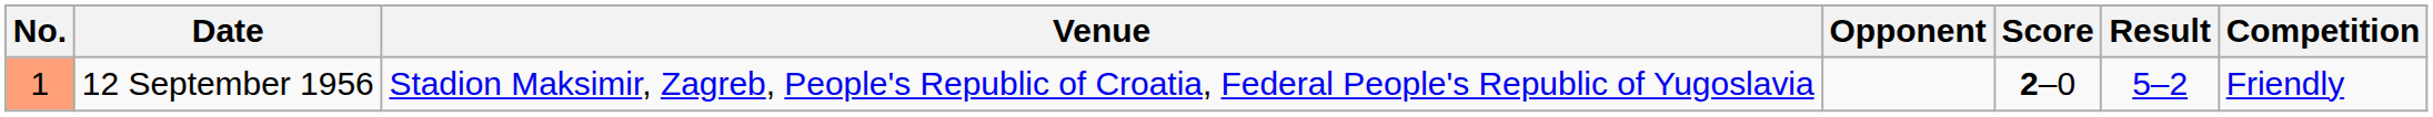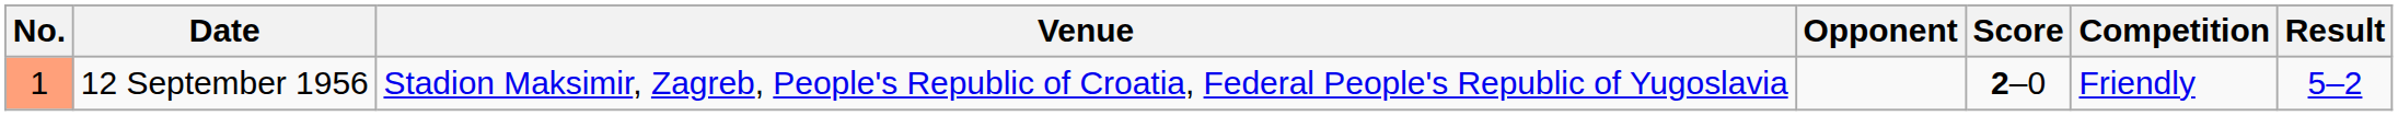 <table class="wikitable plainrowheaders">
 <tr>
 <th>No.</th>
 <th>Date</th>
 <th>Venue</th>
 <th>Opponent</th>
 <th>Score</th>
+<th>Competition</th>
 <th>Result</th>
-<th>Competition</th>
 </tr>
 <tr>
 <td align="center" style="background: lightsalmon;">1</td>
 <td>12 September 1956</td>
 <td><a href='#'>Stadion Maksimir</a>, <a href='#'>Zagreb</a>, <a href='#'>People's Republic of Croatia</a>, <a href='#'>Federal People's Republic of Yugoslavia</a></td>
 <td></td>
 <td align="center"><strong>2</strong>–0</td>
+<td><a href='#'>Friendly</a></td>
 <td align="center"><a href='#'>5–2</a></td>
-<td><a href='#'>Friendly</a></td>
 </tr>
 </table>
